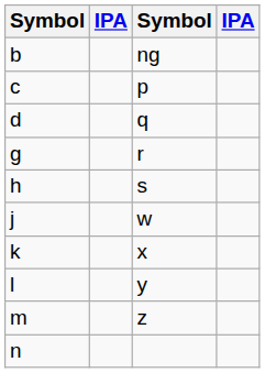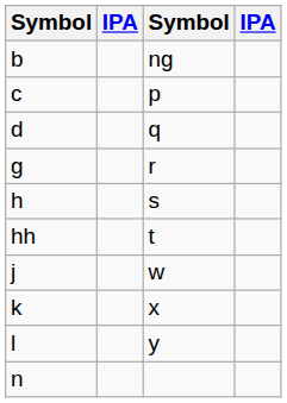 <table class="wikitable">
 <tr>
 <th>Symbol</th>
 <th><a href='#'>IPA</a></th>
 <th>Symbol</th>
 <th><a href='#'>IPA</a></th>
 </tr>
 <tr>
 <td>b</td>
 <td></td>
 <td>ng</td>
 <td></td>
 </tr>
 <tr>
 <td>c</td>
 <td></td>
 <td>p</td>
 <td></td>
 </tr>
 <tr>
 <td>d</td>
 <td></td>
 <td>q</td>
 <td></td>
 </tr>
 <tr>
 <td>g</td>
 <td></td>
 <td>r</td>
 <td></td>
 </tr>
 <tr>
 <td>h</td>
 <td></td>
 <td>s</td>
 <td></td>
 </tr>
 <tr>
+<td>hh</td>
+<td></td>
+<td>t</td>
+<td></td>
+</tr>
+<tr>
 <td>j</td>
 <td></td>
 <td>w</td>
 <td></td>
 </tr>
 <tr>
 <td>k</td>
 <td></td>
 <td>x</td>
 <td></td>
 </tr>
 <tr>
 <td>l</td>
 <td></td>
 <td>y</td>
 <td></td>
 </tr>
 <tr>
-<td>m</td>
-<td></td>
-<td>z</td>
-<td></td>
-</tr>
-<tr>
 <td>n</td>
 <td></td>
 <td></td>
 </tr>
 </table>
